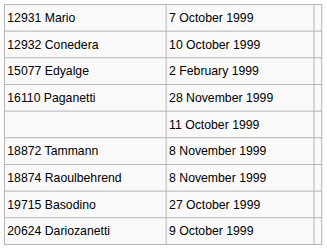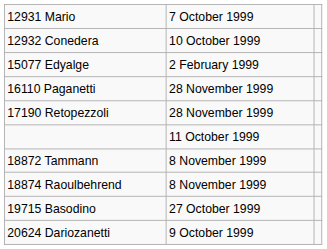 <table class="wikitable" style="font-size: 89%; float: left; width: 26em; margin-right: 1em; height: 280px">
 <tr>
 <td>12931 Mario</td>
 <td>7 October 1999</td>
 <td></td>
 </tr>
 <tr>
 <td>12932 Conedera</td>
 <td>10 October 1999</td>
 <td></td>
 </tr>
 <tr>
 <td>15077 Edyalge</td>
 <td>2 February 1999</td>
 <td></td>
 </tr>
 <tr>
 <td>16110 Paganetti</td>
+<td>28 November 1999</td>
+<td></td>
+</tr>
+<tr>
+<td>17190 Retopezzoli</td>
 <td>28 November 1999</td>
 <td></td>
 </tr>
 <tr>
 <td></td>
 <td>11 October 1999</td>
 <td></td>
 </tr>
 <tr>
 <td>18872 Tammann</td>
 <td>8 November 1999</td>
 <td></td>
 </tr>
 <tr>
 <td>18874 Raoulbehrend</td>
 <td>8 November 1999</td>
 <td></td>
 </tr>
 <tr>
 <td>19715 Basodino</td>
 <td>27 October 1999</td>
 <td></td>
 </tr>
 <tr>
 <td>20624 Dariozanetti</td>
 <td>9 October 1999</td>
 <td></td>
 </tr>
 </table>
